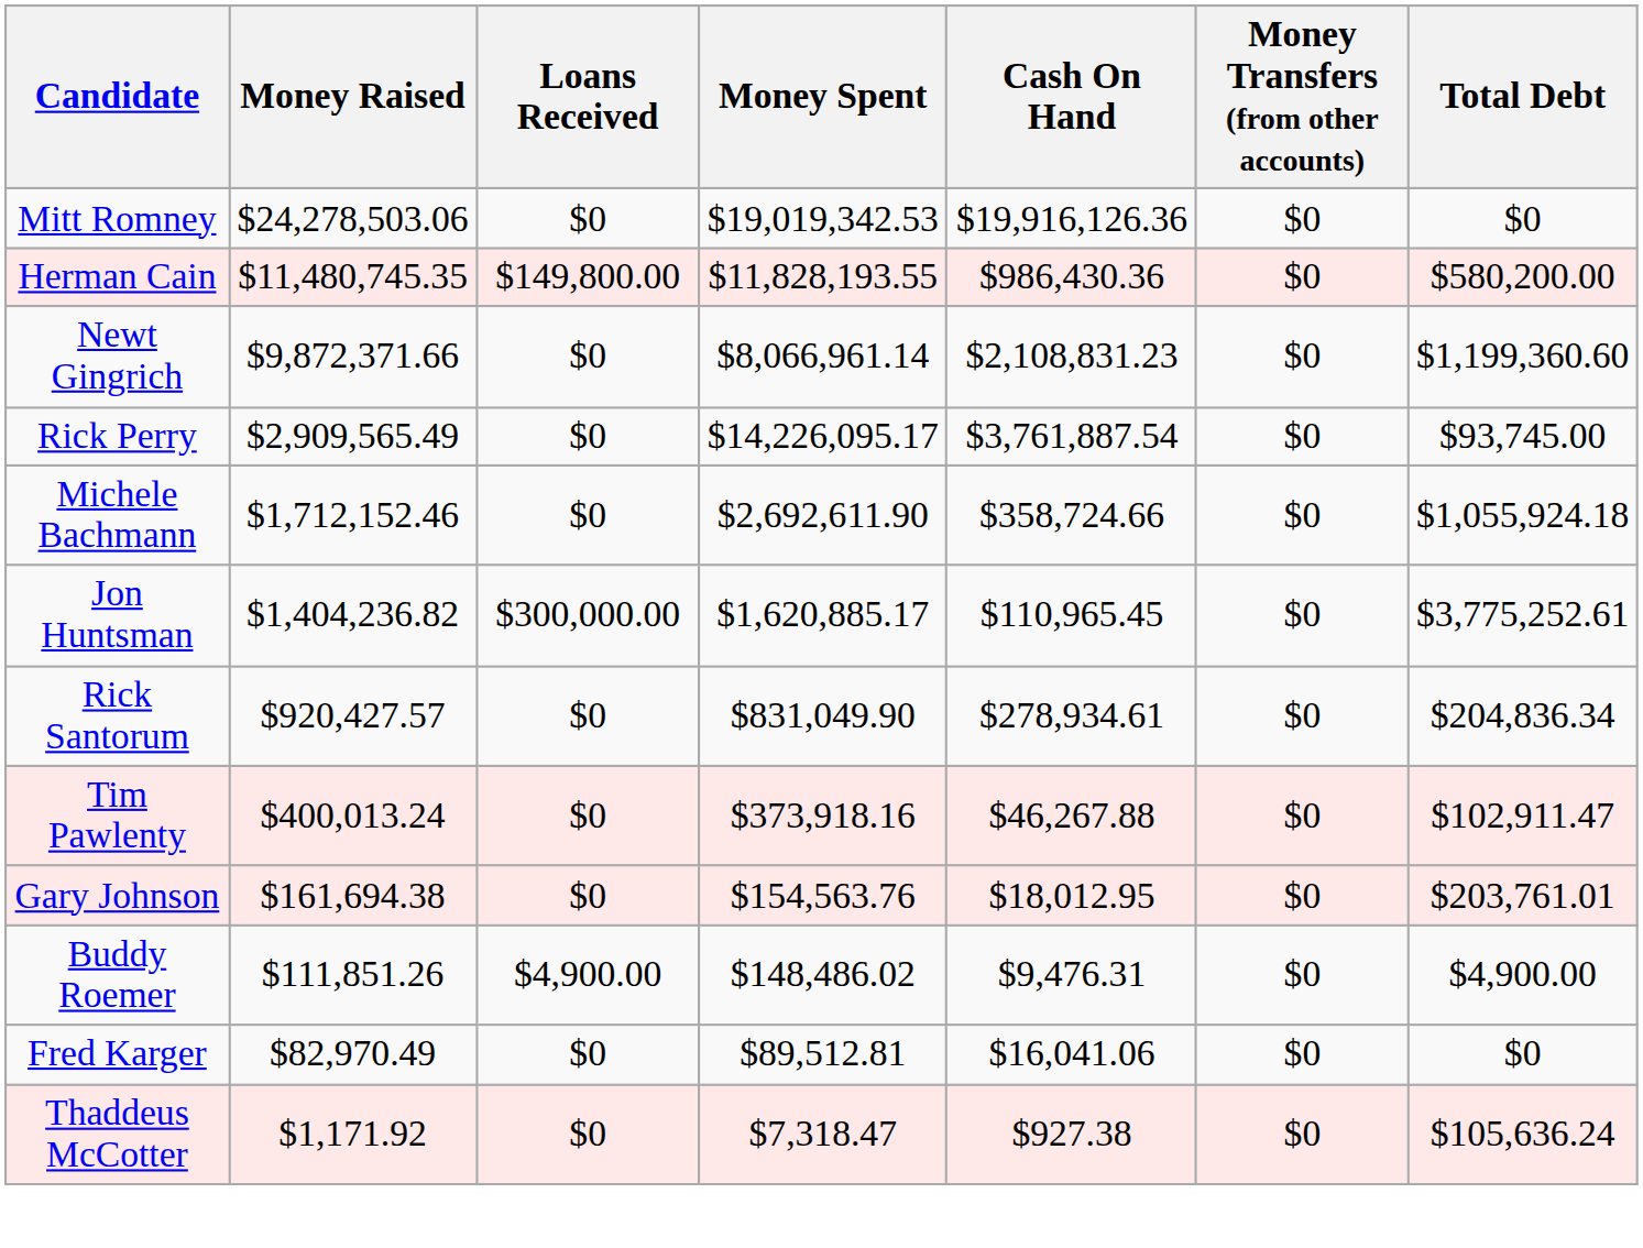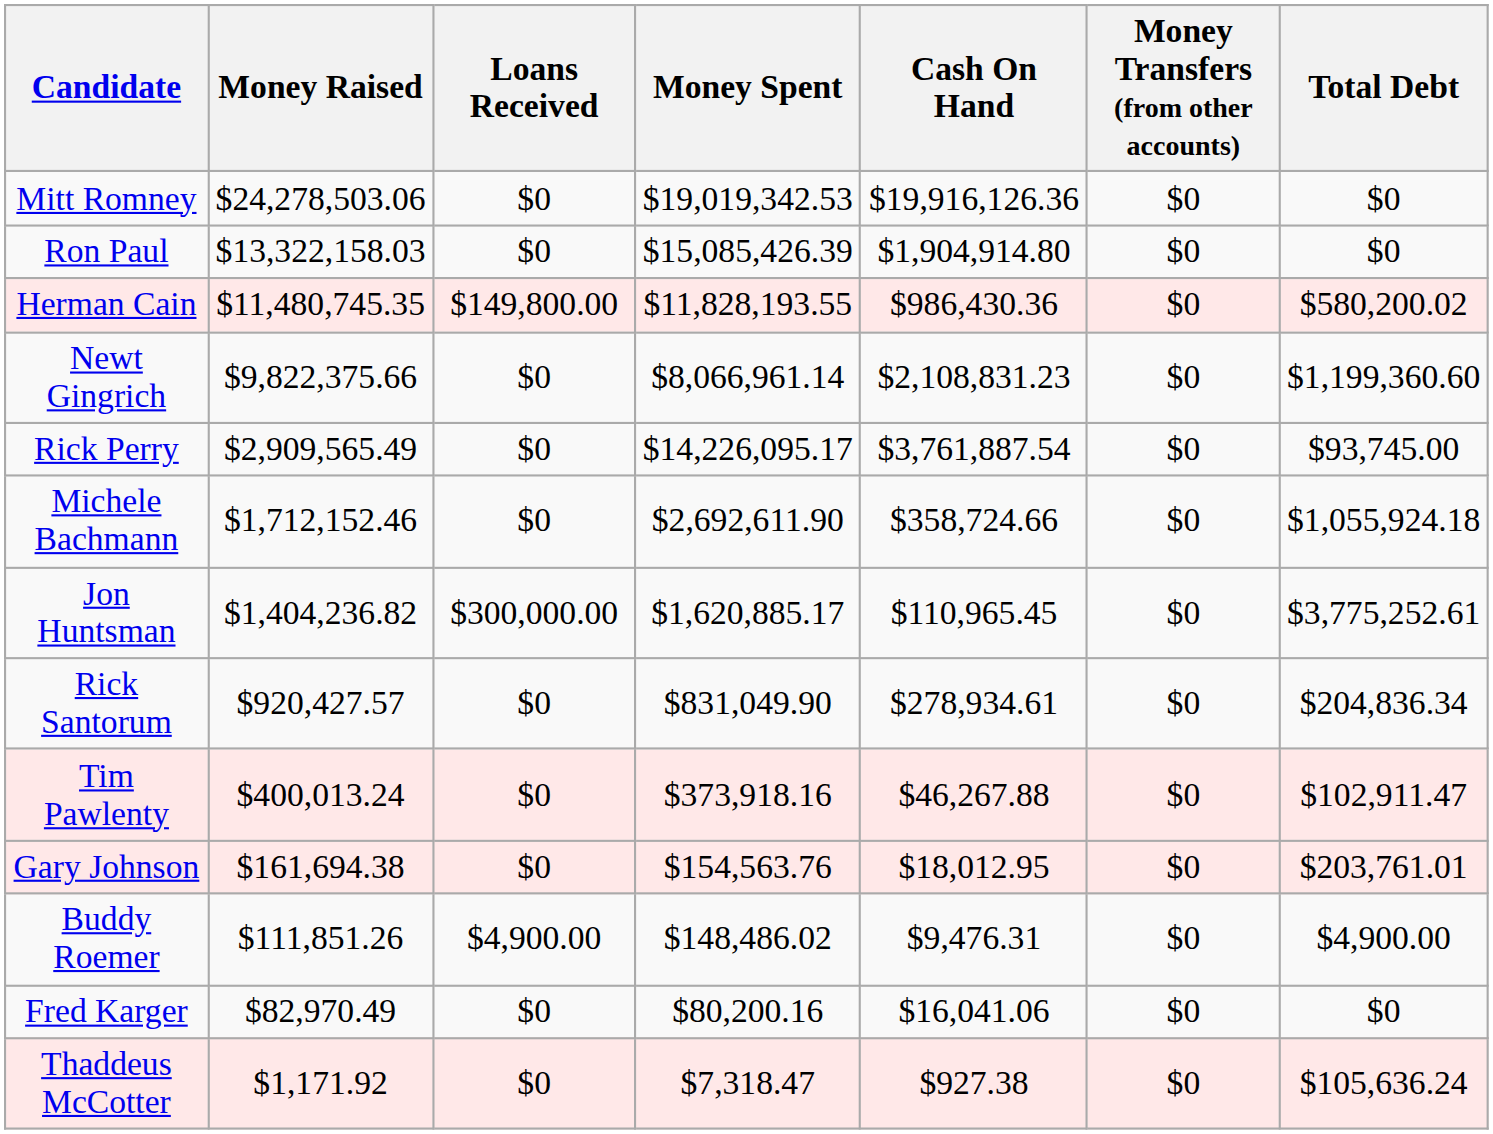 <table class="sortable wikitable" style="text-align:center" width=80%>
 <tr>
 <th><a href='#'>Candidate</a></th>
 <th>Money Raised</th>
 <th>Loans Received</th>
 <th>Money Spent</th>
 <th>Cash On Hand</th>
 <th>Money Transfers<br><small>(from other accounts)</small></th>
 <th>Total Debt</th>
 </tr>
 <tr>
 <td><a href='#'>Mitt Romney</a></td>
 <td>$24,278,503.06</td>
 <td>$0</td>
 <td>$19,019,342.53</td>
 <td>$19,916,126.36</td>
 <td>$0</td>
 <td>$0</td>
 </tr>
+<tr>
+<td><a href='#'>Ron Paul</a></td>
+<td>$13,322,158.03</td>
+<td>$0</td>
+<td>$15,085,426.39</td>
+<td>$1,904,914.80</td>
+<td>$0</td>
+<td>$0</td>
+</tr>
 <tr bgcolor=#FFE8E8>
 <td><a href='#'>Herman Cain</a></td>
 <td>$11,480,745.35</td>
 <td>$149,800.00</td>
 <td>$11,828,193.55</td>
 <td>$986,430.36</td>
 <td>$0</td>
-<td>$580,200.00</td>
+<td>$580,200.02</td>
 </tr>
 <tr>
 <td><a href='#'>Newt Gingrich</a></td>
-<td>$9,872,371.66</td>
+<td>$9,822,375.66</td>
 <td>$0</td>
 <td>$8,066,961.14</td>
 <td>$2,108,831.23</td>
 <td>$0</td>
 <td>$1,199,360.60</td>
 </tr>
 <tr>
 <td><a href='#'>Rick Perry</a></td>
 <td>$2,909,565.49</td>
 <td>$0</td>
 <td>$14,226,095.17</td>
 <td>$3,761,887.54</td>
 <td>$0</td>
 <td>$93,745.00</td>
 </tr>
 <tr>
 <td><a href='#'>Michele Bachmann</a></td>
 <td>$1,712,152.46</td>
 <td>$0</td>
 <td>$2,692,611.90</td>
 <td>$358,724.66</td>
 <td>$0</td>
 <td>$1,055,924.18</td>
 </tr>
 <tr>
 <td><a href='#'>Jon Huntsman</a></td>
 <td>$1,404,236.82</td>
 <td>$300,000.00</td>
 <td>$1,620,885.17</td>
 <td>$110,965.45</td>
 <td>$0</td>
 <td>$3,775,252.61</td>
 </tr>
 <tr>
 <td><a href='#'>Rick Santorum</a></td>
 <td>$920,427.57</td>
 <td>$0</td>
 <td>$831,049.90</td>
 <td>$278,934.61</td>
 <td>$0</td>
 <td>$204,836.34</td>
 </tr>
 <tr bgcolor=#FFE8E8>
 <td><a href='#'>Tim Pawlenty</a></td>
 <td>$400,013.24</td>
 <td>$0</td>
 <td>$373,918.16</td>
 <td>$46,267.88</td>
 <td>$0</td>
 <td>$102,911.47</td>
 </tr>
 <tr bgcolor=#FFE8E8>
 <td><a href='#'>Gary Johnson</a></td>
 <td>$161,694.38</td>
 <td>$0</td>
 <td>$154,563.76</td>
 <td>$18,012.95</td>
 <td>$0</td>
 <td>$203,761.01</td>
 </tr>
 <tr>
 <td><a href='#'>Buddy Roemer</a></td>
 <td>$111,851.26</td>
 <td>$4,900.00</td>
 <td>$148,486.02</td>
 <td>$9,476.31</td>
 <td>$0</td>
 <td>$4,900.00</td>
 </tr>
 <tr>
 <td><a href='#'>Fred Karger</a></td>
 <td>$82,970.49</td>
 <td>$0</td>
-<td>$89,512.81</td>
+<td>$80,200.16</td>
 <td>$16,041.06</td>
 <td>$0</td>
 <td>$0</td>
 </tr>
 <tr bgcolor=#FFE8E8>
 <td><a href='#'>Thaddeus McCotter</a></td>
 <td>$1,171.92</td>
 <td>$0</td>
 <td>$7,318.47</td>
 <td>$927.38</td>
 <td>$0</td>
 <td>$105,636.24</td>
 </tr>
 </table>
